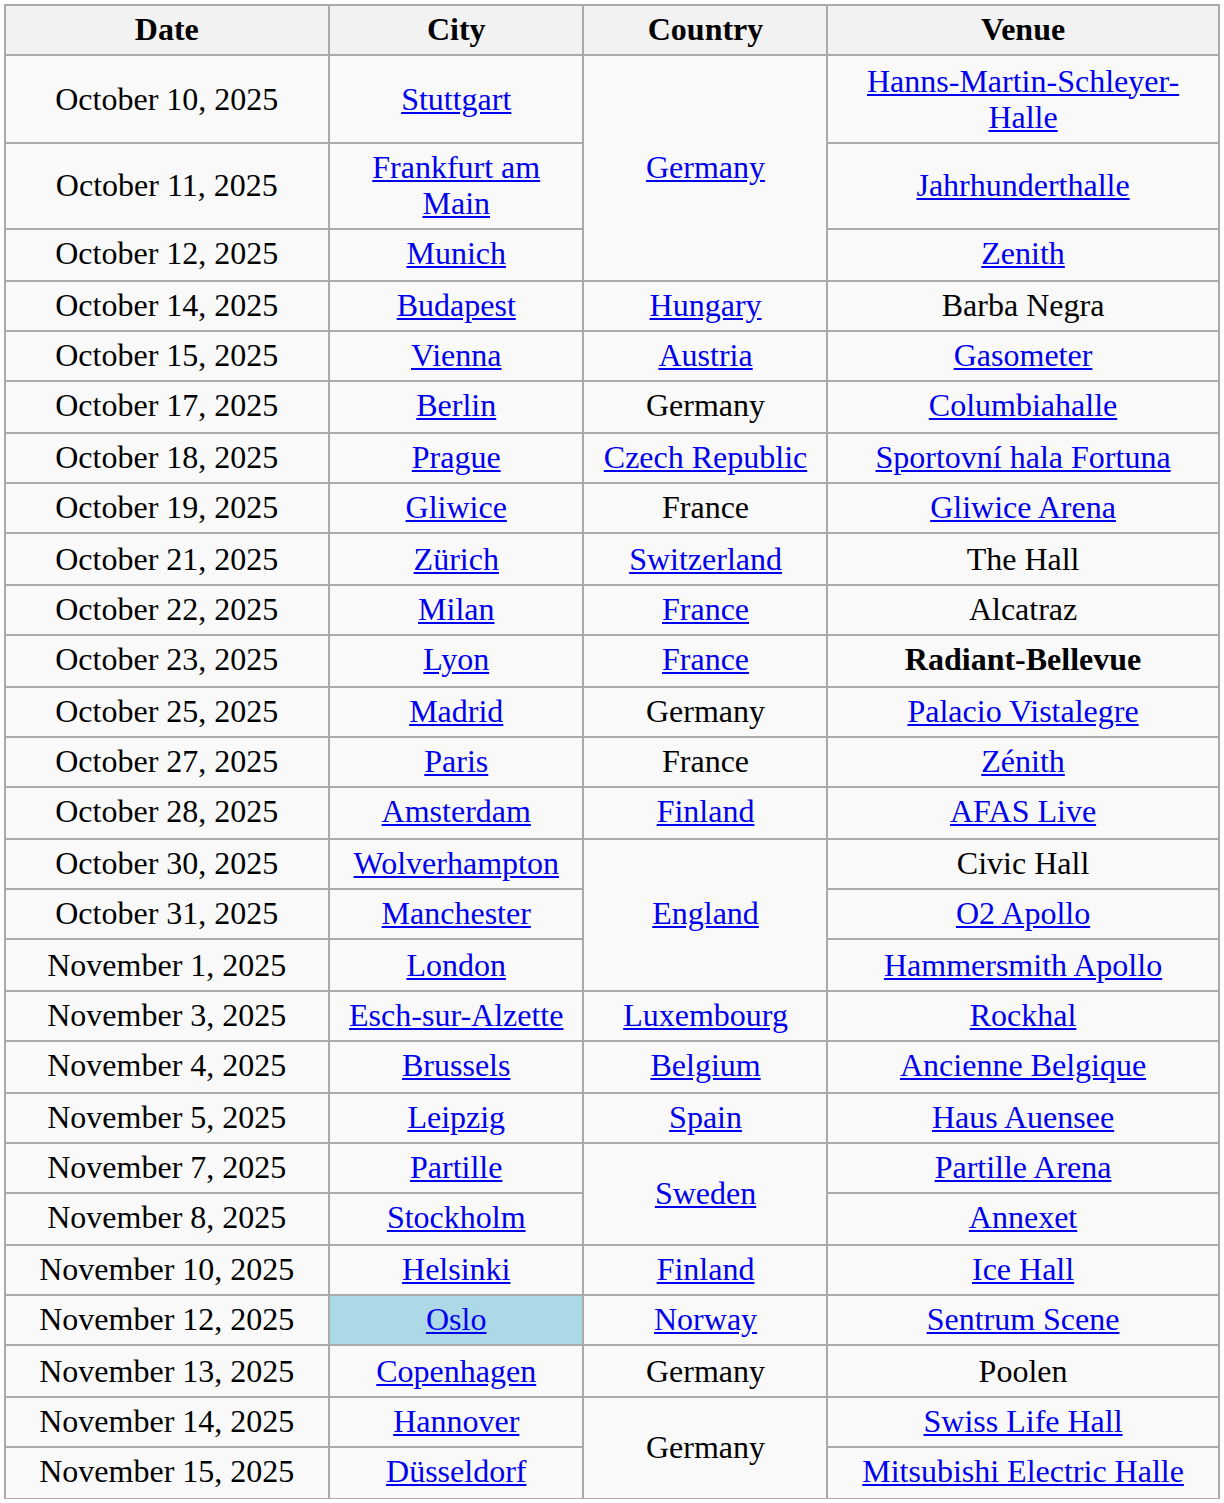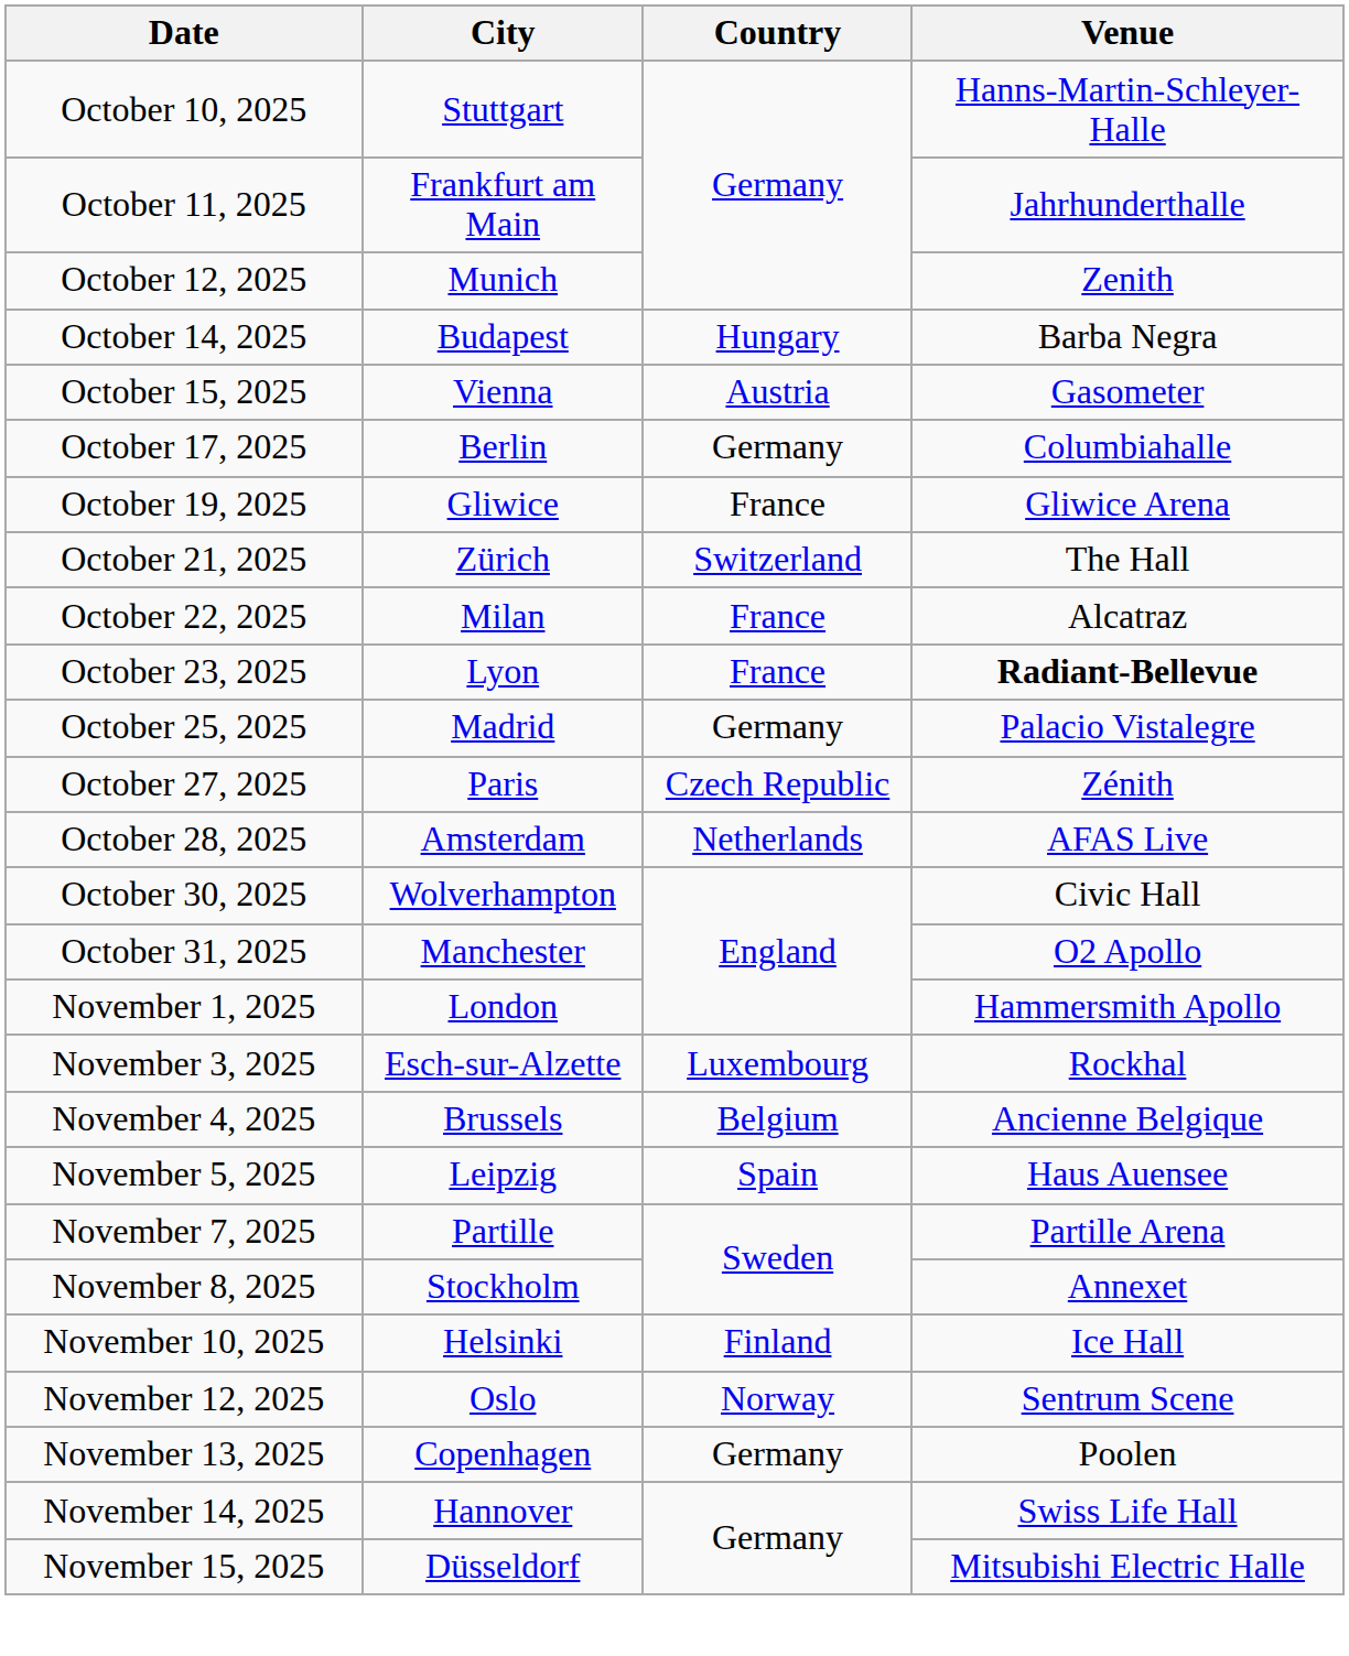 <table class="wikitable" style="text-align:center;">
 <tr>
 <th scope="col" style="width:12em;">Date</th>
 <th scope="col" style="width:8em;">City</th>
 <th scope="col" style="width:8em;">Country</th>
 <th scope="col" style="width:14em;">Venue</th>
 </tr>
 <tr>
 <td>October 10, 2025</td>
 <td><a href='#'>Stuttgart</a></td>
 <td rowspan="3"><a href='#'>Germany</a></td>
 <td><a href='#'>Hanns-Martin-Schleyer-Halle</a></td>
 </tr>
 <tr>
 <td>October 11, 2025</td>
 <td><a href='#'>Frankfurt am Main</a></td>
 <td><a href='#'>Jahrhunderthalle</a></td>
 </tr>
 <tr>
 <td>October 12, 2025</td>
 <td><a href='#'>Munich</a></td>
 <td><a href='#'>Zenith</a></td>
 </tr>
 <tr>
 <td>October 14, 2025</td>
 <td><a href='#'>Budapest</a></td>
 <td><a href='#'>Hungary</a></td>
 <td>Barba Negra</td>
 </tr>
 <tr>
 <td>October 15, 2025</td>
 <td><a href='#'>Vienna</a></td>
 <td><a href='#'>Austria</a></td>
 <td><a href='#'>Gasometer</a></td>
 </tr>
 <tr>
 <td>October 17, 2025</td>
 <td><a href='#'>Berlin</a></td>
 <td>Germany</td>
 <td><a href='#'>Columbiahalle</a></td>
 </tr>
 <tr>
-<td>October 18, 2025</td>
-<td><a href='#'>Prague</a></td>
-<td><a href='#'>Czech Republic</a></td>
-<td><a href='#'>Sportovní hala Fortuna</a></td>
-</tr>
-<tr>
 <td>October 19, 2025</td>
 <td><a href='#'>Gliwice</a></td>
 <td>France</td>
 <td><a href='#'>Gliwice Arena</a></td>
 </tr>
 <tr>
 <td>October 21, 2025</td>
 <td><a href='#'>Zürich</a></td>
 <td><a href='#'>Switzerland</a></td>
 <td>The Hall</td>
 </tr>
 <tr>
 <td>October 22, 2025</td>
 <td><a href='#'>Milan</a></td>
 <td><a href='#'>France</a></td>
 <td>Alcatraz</td>
 </tr>
 <tr>
 <td>October 23, 2025</td>
 <td><a href='#'>Lyon</a></td>
 <td><a href='#'>France</a></td>
 <td><strong>Radiant-Bellevue</strong></td>
 </tr>
 <tr>
 <td>October 25, 2025</td>
 <td><a href='#'>Madrid</a></td>
 <td>Germany</td>
 <td><a href='#'>Palacio Vistalegre</a></td>
 </tr>
 <tr>
 <td>October 27, 2025</td>
 <td><a href='#'>Paris</a></td>
-<td>France</td>
+<td><a href='#'>Czech Republic</a></td>
 <td><a href='#'>Zénith</a></td>
 </tr>
 <tr>
 <td>October 28, 2025</td>
 <td><a href='#'>Amsterdam</a></td>
-<td><a href='#'>Finland</a></td>
+<td><a href='#'>Netherlands</a></td>
 <td><a href='#'>AFAS Live</a></td>
 </tr>
 <tr>
 <td>October 30, 2025</td>
 <td><a href='#'>Wolverhampton</a></td>
 <td rowspan="3"><a href='#'>England</a></td>
 <td>Civic Hall</td>
 </tr>
 <tr>
 <td>October 31, 2025</td>
 <td><a href='#'>Manchester</a></td>
 <td><a href='#'>O2 Apollo</a></td>
 </tr>
 <tr>
 <td>November 1, 2025</td>
 <td><a href='#'>London</a></td>
 <td><a href='#'>Hammersmith Apollo</a></td>
 </tr>
 <tr>
 <td>November 3, 2025</td>
 <td><a href='#'>Esch-sur-Alzette</a></td>
 <td><a href='#'>Luxembourg</a></td>
 <td><a href='#'>Rockhal</a></td>
 </tr>
 <tr>
 <td>November 4, 2025</td>
 <td><a href='#'>Brussels</a></td>
 <td><a href='#'>Belgium</a></td>
 <td><a href='#'>Ancienne Belgique</a></td>
 </tr>
 <tr>
 <td>November 5, 2025</td>
 <td><a href='#'>Leipzig</a></td>
 <td><a href='#'>Spain</a></td>
 <td><a href='#'>Haus Auensee</a></td>
 </tr>
 <tr>
 <td>November 7, 2025</td>
 <td><a href='#'>Partille</a></td>
 <td rowspan="2"><a href='#'>Sweden</a></td>
 <td><a href='#'>Partille Arena</a></td>
 </tr>
 <tr>
 <td>November 8, 2025</td>
 <td><a href='#'>Stockholm</a></td>
 <td><a href='#'>Annexet</a></td>
 </tr>
 <tr>
 <td>November 10, 2025</td>
 <td><a href='#'>Helsinki</a></td>
 <td><a href='#'>Finland</a></td>
 <td><a href='#'>Ice Hall</a></td>
 </tr>
 <tr>
 <td>November 12, 2025</td>
-<td style="background: lightblue;"><a href='#'>Oslo</a></td>
+<td><a href='#'>Oslo</a></td>
 <td><a href='#'>Norway</a></td>
 <td><a href='#'>Sentrum Scene</a></td>
 </tr>
 <tr>
 <td>November 13, 2025</td>
 <td><a href='#'>Copenhagen</a></td>
 <td>Germany</td>
 <td>Poolen</td>
 </tr>
 <tr>
 <td>November 14, 2025</td>
 <td><a href='#'>Hannover</a></td>
 <td rowspan="2">Germany</td>
 <td><a href='#'>Swiss Life Hall</a></td>
 </tr>
 <tr>
 <td>November 15, 2025</td>
 <td><a href='#'>Düsseldorf</a></td>
 <td><a href='#'>Mitsubishi Electric Halle</a></td>
 </tr>
 </table>
